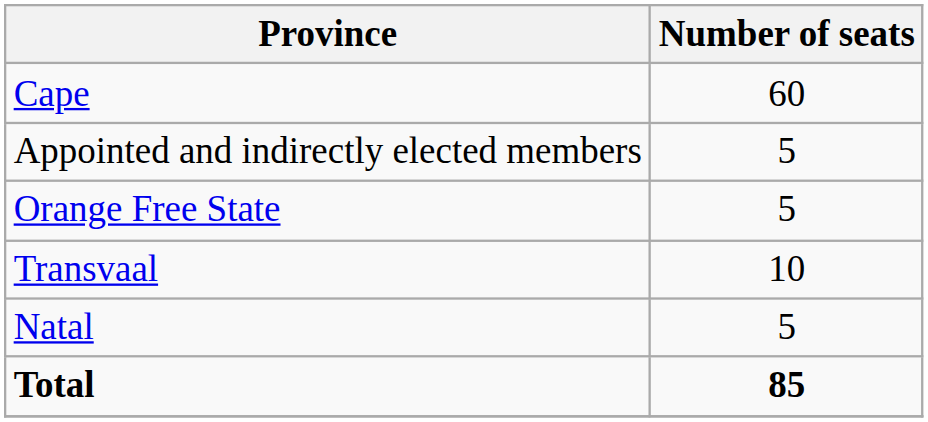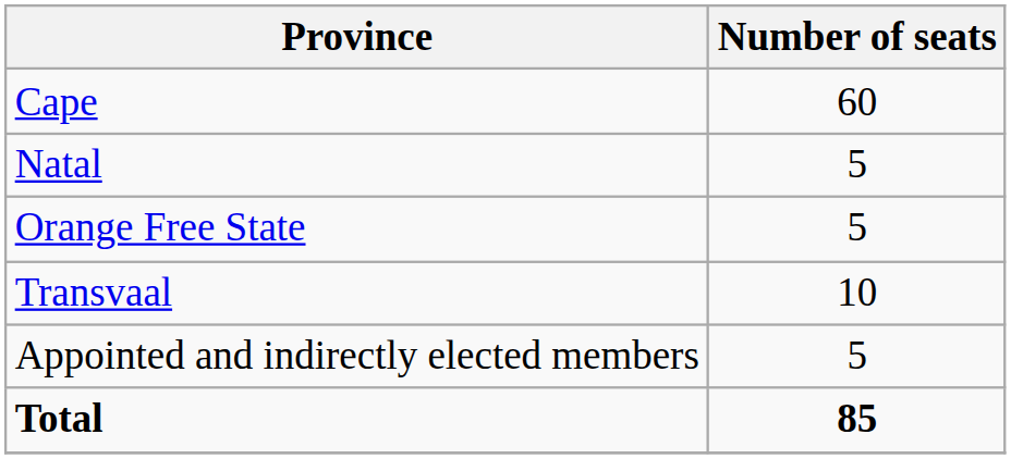 <table class="wikitable">
 <tr>
 <th>Province</th>
 <th>Number of seats</th>
 </tr>
 <tr>
 <td><a href='#'>Cape</a></td>
 <td align="center">60</td>
 </tr>
 <tr>
-<td>Appointed and indirectly elected members</td>
+<td><a href='#'>Natal</a></td>
 <td align="center">5</td>
 </tr>
 <tr>
 <td><a href='#'>Orange Free State</a></td>
 <td align="center">5</td>
 </tr>
 <tr>
 <td><a href='#'>Transvaal</a></td>
 <td align="center">10</td>
 </tr>
 <tr>
-<td><a href='#'>Natal</a></td>
+<td>Appointed and indirectly elected members</td>
 <td align="center">5</td>
 </tr>
 <tr>
 <td><strong>Total</strong></td>
 <td align="center"><strong>85</strong></td>
 </tr>
 <tr>
 </tr>
 </table>
